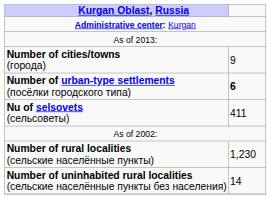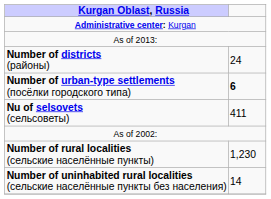 <table border=1 align="right" cellpadding=2 cellspacing=0 style="margin: 0 0 1em 1em; background: #f9f9f9; border: 1px #aaa solid; border-collapse: collapse; font-size: 95%;">
 <tr>
 <th bgcolor="#ccccff" style="padding:0 0 0 50px;"><a href='#'>Kurgan Oblast</a>, <a href='#'>Russia</a></th>
 <td width="50px"></td>
 </tr>
 <tr>
 <td colspan=2 align="center"><small><strong><a href='#'>Administrative center</a>:</strong> <a href='#'>Kurgan</a></small></td>
 </tr>
 <tr>
 <td colspan=2 align="center"><small>As of 2013:</small></td>
 </tr>
 <tr>
-<td><strong>Number of cities/towns</strong><br>(города)</td>
-<td>9</td>
+<td><strong>Number of <a href='#'>districts</a></strong><br>(районы)</td>
+<td>24</td>
 </tr>
 <tr>
 <td><strong>Number of <a href='#'>urban-type settlements</a></strong><br>(посёлки городского типа)</td>
 <td><strong>6</strong></td>
 </tr>
 <tr>
 <td><strong>Nu of <a href='#'>selsovets</a></strong><br>(сельсоветы)</td>
 <td>411</td>
 </tr>
 <tr>
 <td colspan=2 align="center"><small>As of 2002:</small></td>
 </tr>
 <tr>
 <td><strong>Number of rural localities</strong><br>(сельские населённые пункты)</td>
 <td>1,230</td>
 </tr>
 <tr>
 <td><strong>Number of uninhabited rural localities</strong><br>(сельские населённые пункты без населения)</td>
 <td>14</td>
 </tr>
 <tr>
 </tr>
 </table>
